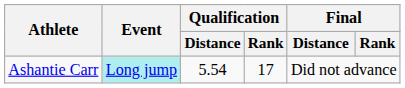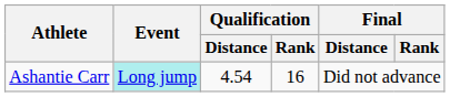 <table class="wikitable" style="font-size:90%; text-align:center">
 <tr>
 <th rowspan=2>Athlete</th>
 <th rowspan=2>Event</th>
 <th colspan=2>Qualification</th>
 <th colspan=2>Final</th>
 </tr>
 <tr style="font-size:95%">
 <th>Distance</th>
 <th>Rank</th>
 <th>Distance</th>
 <th>Rank</th>
 </tr>
 <tr>
 <td align="left"><a href='#'>Ashantie Carr</a></td>
 <td align=left rowspan=1 style="background: paleturquoise;"><a href='#'>Long jump</a></td>
-<td>5.54</td>
-<td>17</td>
+<td>4.54</td>
+<td>16</td>
 <td colspan=2>Did not advance</td>
 </tr>
 </table>
